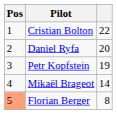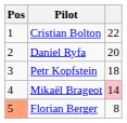 <table class="wikitable" style="font-size: 95%;">
 <tr>
 <th>Pos</th>
 <th>Pilot</th>
 <th></th>
 </tr>
 <tr>
 <td>1</td>
 <td> <a href='#'>Cristian Bolton</a></td>
 <td align="right">22</td>
 </tr>
 <tr>
 <td>2</td>
 <td> <a href='#'>Daniel Ryfa</a></td>
 <td align="right">20</td>
 </tr>
 <tr>
 <td>3</td>
 <td> <a href='#'>Petr Kopfstein</a></td>
-<td align="right">19</td>
+<td align="right">18</td>
 </tr>
 <tr>
 <td>4</td>
 <td> <a href='#'>Mikaël Brageot</a></td>
-<td align="right">14</td>
+<td align="right" style="background: pink;">14</td>
 </tr>
 <tr>
 <td style="background: lightsalmon;">5</td>
 <td> <a href='#'>Florian Berger</a></td>
 <td align="right">8</td>
 </tr>
 </table>
